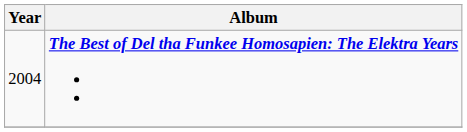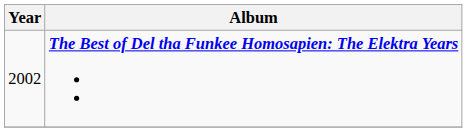 <table class="wikitable" style="text-align:center;">
 <tr>
 <th>Year</th>
 <th>Album</th>
 </tr>
 <tr>
-<td>2004</td>
+<td>2002</td>
 <td align="left"><strong><em><a href='#'>The Best of Del tha Funkee Homosapien: The Elektra Years</a></em></strong><br><ul><li></li><li></li></ul></td>
 </tr>
 <tr>
 </tr>
 </table>
